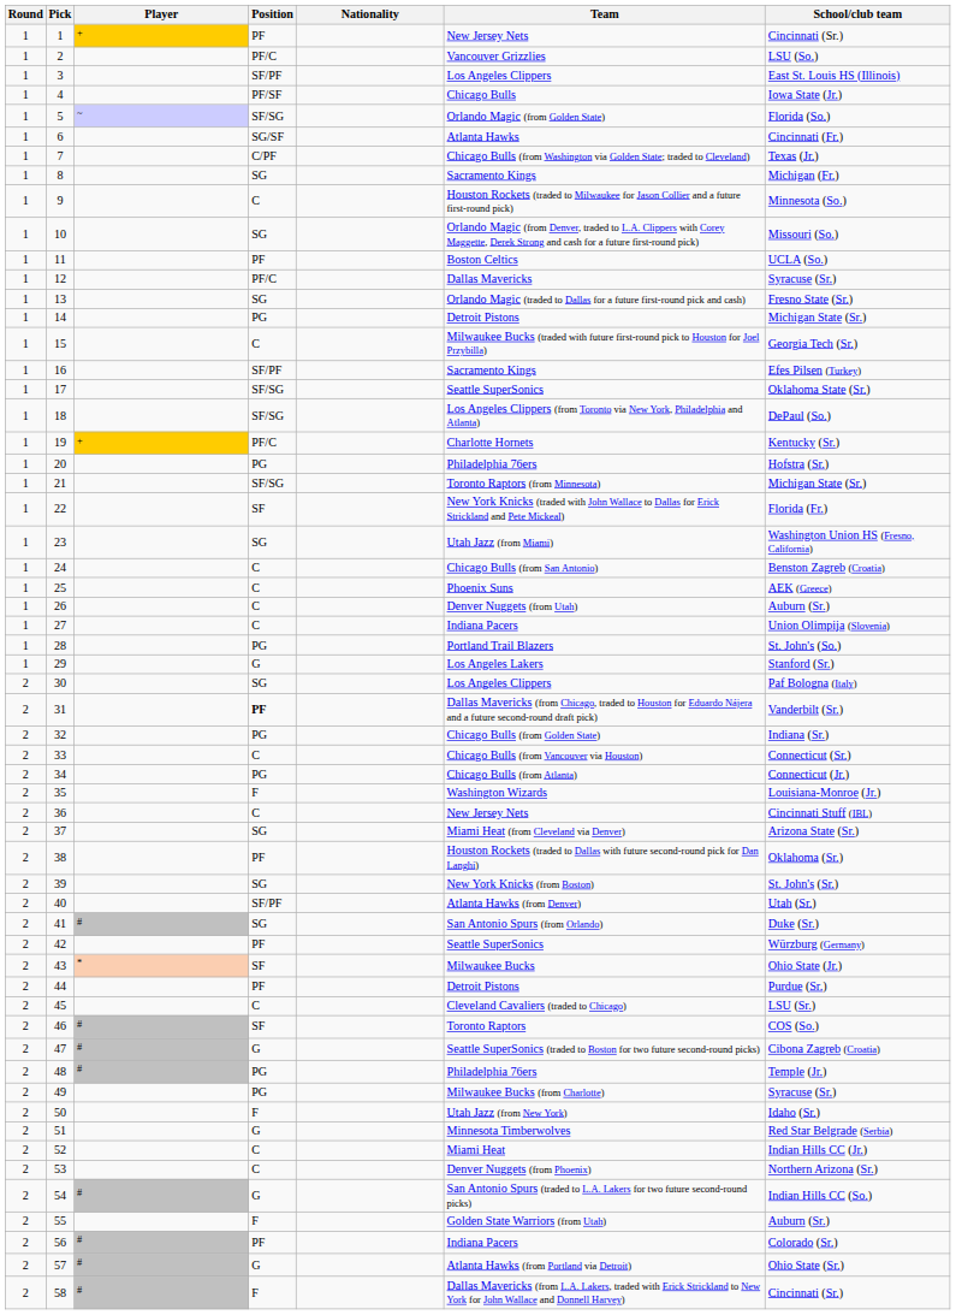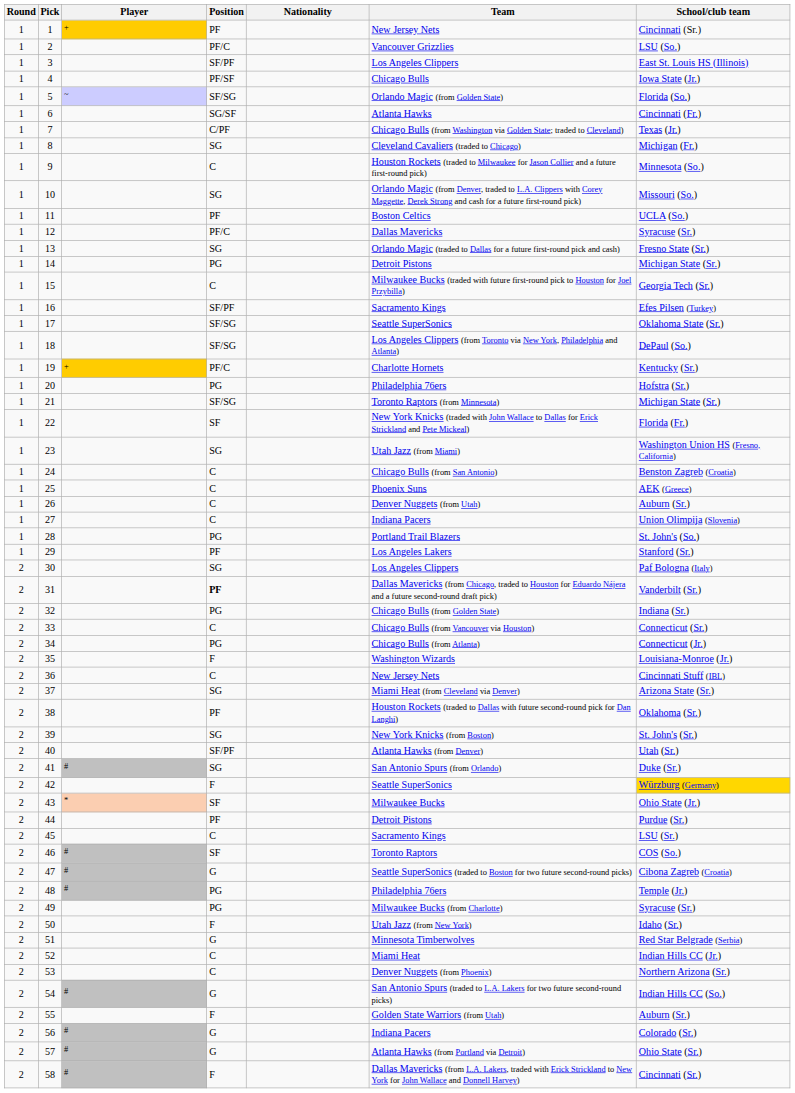 <table class="wikitable sortable sortable">
 <tr>
 <th width="1%">Round</th>
 <th width="1%">Pick</th>
 <th width="19%">Player</th>
 <th width="1%">Position</th>
 <th width="16%">Nationality</th>
 <th width="35%">Team</th>
 <th width="20%">School/club team</th>
 </tr>
 <tr>
 <td align=center>1</td>
 <td align=center>1</td>
 <td bgcolor="#FFCC00"><sup>+</sup></td>
 <td>PF</td>
 <td></td>
 <td><a href='#'>New Jersey Nets</a></td>
 <td><a href='#'>Cincinnati</a> (Sr.)</td>
 </tr>
 <tr>
 <td align=center>1</td>
 <td align=center>2</td>
 <td></td>
 <td>PF/C</td>
 <td></td>
 <td><a href='#'>Vancouver Grizzlies</a></td>
 <td><a href='#'>LSU</a> (<a href='#'>So.</a>)</td>
 </tr>
 <tr>
 <td align=center>1</td>
 <td align=center>3</td>
 <td></td>
 <td>SF/PF</td>
 <td></td>
 <td><a href='#'>Los Angeles Clippers</a></td>
 <td><a href='#'>East St. Louis HS (Illinois)</a></td>
 </tr>
 <tr>
 <td align=center>1</td>
 <td align=center>4</td>
 <td></td>
 <td>PF/SF</td>
 <td></td>
 <td><a href='#'>Chicago Bulls</a></td>
 <td><a href='#'>Iowa State</a> (<a href='#'>Jr.</a>)</td>
 </tr>
 <tr>
 <td align=center>1</td>
 <td align=center>5</td>
 <td bgcolor="CCCCFF"><sup>~</sup></td>
 <td>SF/SG</td>
 <td></td>
 <td><a href='#'>Orlando Magic</a> <small>(from <a href='#'>Golden State</a>)</small></td>
 <td><a href='#'>Florida</a> (<a href='#'>So.</a>)</td>
 </tr>
 <tr>
 <td align=center>1</td>
 <td align=center>6</td>
 <td></td>
 <td>SG/SF</td>
 <td></td>
 <td><a href='#'>Atlanta Hawks</a></td>
 <td><a href='#'>Cincinnati</a> (<a href='#'>Fr.</a>)</td>
 </tr>
 <tr>
 <td align=center>1</td>
 <td align=center>7</td>
 <td></td>
 <td>C/PF</td>
 <td></td>
 <td><a href='#'>Chicago Bulls</a> <small>(from <a href='#'>Washington</a> via <a href='#'>Golden State</a>; traded to <a href='#'>Cleveland</a>)</small></td>
 <td><a href='#'>Texas</a> (<a href='#'>Jr.</a>)</td>
 </tr>
 <tr>
 <td align=center>1</td>
 <td align=center>8</td>
 <td></td>
 <td>SG</td>
 <td></td>
-<td><a href='#'>Sacramento Kings</a></td>
+<td><a href='#'>Cleveland Cavaliers</a> <small>(traded to <a href='#'>Chicago</a>)</small></td>
 <td><a href='#'>Michigan</a> (<a href='#'>Fr.</a>)</td>
 </tr>
 <tr>
 <td align=center>1</td>
 <td align=center>9</td>
 <td></td>
 <td>C</td>
 <td></td>
 <td><a href='#'>Houston Rockets</a> <small>(traded to <a href='#'>Milwaukee</a> for <a href='#'>Jason Collier</a> and a future first-round pick)</small></td>
 <td><a href='#'>Minnesota</a> (<a href='#'>So.</a>)</td>
 </tr>
 <tr>
 <td align=center>1</td>
 <td align=center>10</td>
 <td></td>
 <td>SG</td>
 <td></td>
 <td><a href='#'>Orlando Magic</a> <small>(from <a href='#'>Denver</a>, traded to <a href='#'>L.A. Clippers</a> with <a href='#'>Corey Maggette</a>, <a href='#'>Derek Strong</a> and cash for a future first-round pick)</small></td>
 <td><a href='#'>Missouri</a> (<a href='#'>So.</a>)</td>
 </tr>
 <tr>
 <td align=center>1</td>
 <td align=center>11</td>
 <td></td>
 <td>PF</td>
 <td></td>
 <td><a href='#'>Boston Celtics</a></td>
 <td><a href='#'>UCLA</a> (<a href='#'>So.</a>)</td>
 </tr>
 <tr>
 <td align=center>1</td>
 <td align=center>12</td>
 <td></td>
 <td>PF/C</td>
 <td></td>
 <td><a href='#'>Dallas Mavericks</a></td>
 <td><a href='#'>Syracuse</a> (<a href='#'>Sr.</a>)</td>
 </tr>
 <tr>
 <td align=center>1</td>
 <td align=center>13</td>
 <td></td>
 <td>SG</td>
 <td></td>
 <td><a href='#'>Orlando Magic</a> <small>(traded to <a href='#'>Dallas</a> for a future first-round pick and cash)</small></td>
 <td><a href='#'>Fresno State</a> (<a href='#'>Sr.</a>)</td>
 </tr>
 <tr>
 <td align=center>1</td>
 <td align=center>14</td>
 <td></td>
 <td>PG</td>
 <td></td>
 <td><a href='#'>Detroit Pistons</a></td>
 <td><a href='#'>Michigan State</a> (<a href='#'>Sr.</a>)</td>
 </tr>
 <tr>
 <td align=center>1</td>
 <td align=center>15</td>
 <td></td>
 <td>C</td>
 <td></td>
 <td><a href='#'>Milwaukee Bucks</a> <small>(traded with future first-round pick to <a href='#'>Houston</a> for <a href='#'>Joel Przybilla</a>)</small></td>
 <td><a href='#'>Georgia Tech</a> (<a href='#'>Sr.</a>)</td>
 </tr>
 <tr>
 <td align=center>1</td>
 <td align=center>16</td>
 <td></td>
 <td>SF/PF</td>
 <td></td>
 <td><a href='#'>Sacramento Kings</a></td>
 <td><a href='#'>Efes Pilsen</a> <small>(<a href='#'>Turkey</a>)</small></td>
 </tr>
 <tr>
 <td align=center>1</td>
 <td align=center>17</td>
 <td></td>
 <td>SF/SG</td>
 <td></td>
 <td><a href='#'>Seattle SuperSonics</a></td>
 <td><a href='#'>Oklahoma State</a> (<a href='#'>Sr.</a>)</td>
 </tr>
 <tr>
 <td align=center>1</td>
 <td align=center>18</td>
 <td></td>
 <td>SF/SG</td>
 <td></td>
 <td><a href='#'>Los Angeles Clippers</a> <small>(from <a href='#'>Toronto</a> via <a href='#'>New York</a>, <a href='#'>Philadelphia</a> and <a href='#'>Atlanta</a>)</small></td>
 <td><a href='#'>DePaul</a> (<a href='#'>So.</a>)</td>
 </tr>
 <tr>
 <td align=center>1</td>
 <td align=center>19</td>
 <td bgcolor="#FFCC00"><sup>+</sup></td>
 <td>PF/C</td>
 <td></td>
 <td><a href='#'>Charlotte Hornets</a></td>
 <td><a href='#'>Kentucky</a> (<a href='#'>Sr.</a>)</td>
 </tr>
 <tr>
 <td align=center>1</td>
 <td align=center>20</td>
 <td></td>
 <td>PG</td>
 <td></td>
 <td><a href='#'>Philadelphia 76ers</a></td>
 <td><a href='#'>Hofstra</a> (<a href='#'>Sr.</a>)</td>
 </tr>
 <tr>
 <td align=center>1</td>
 <td align=center>21</td>
 <td></td>
 <td>SF/SG</td>
 <td></td>
 <td><a href='#'>Toronto Raptors</a> <small>(from <a href='#'>Minnesota</a>)</small></td>
 <td><a href='#'>Michigan State</a> (<a href='#'>Sr.</a>)</td>
 </tr>
 <tr>
 <td align=center>1</td>
 <td align=center>22</td>
 <td></td>
 <td>SF</td>
 <td></td>
 <td><a href='#'>New York Knicks</a> <small>(traded with <a href='#'>John Wallace</a> to <a href='#'>Dallas</a> for <a href='#'>Erick Strickland</a> and <a href='#'>Pete Mickeal</a>)</small></td>
 <td><a href='#'>Florida</a> (<a href='#'>Fr.</a>)</td>
 </tr>
 <tr>
 <td align=center>1</td>
 <td align=center>23</td>
 <td></td>
 <td>SG</td>
 <td></td>
 <td><a href='#'>Utah Jazz</a> <small>(from <a href='#'>Miami</a>)</small></td>
 <td><a href='#'>Washington Union HS</a> <small>(<a href='#'>Fresno, California</a>)</small></td>
 </tr>
 <tr>
 <td align=center>1</td>
 <td align=center>24</td>
 <td></td>
 <td>C</td>
 <td></td>
 <td><a href='#'>Chicago Bulls</a> <small>(from <a href='#'>San Antonio</a>)</small></td>
 <td><a href='#'>Benston Zagreb</a> <small>(<a href='#'>Croatia</a>)</small></td>
 </tr>
 <tr>
 <td align=center>1</td>
 <td align=center>25</td>
 <td></td>
 <td>C</td>
 <td></td>
 <td><a href='#'>Phoenix Suns</a></td>
 <td><a href='#'>AEK</a> <small>(<a href='#'>Greece</a>)</small></td>
 </tr>
 <tr>
 <td align=center>1</td>
 <td align=center>26</td>
 <td></td>
 <td>C</td>
 <td></td>
 <td><a href='#'>Denver Nuggets</a> <small>(from <a href='#'>Utah</a>)</small></td>
 <td><a href='#'>Auburn</a> (<a href='#'>Sr.</a>)</td>
 </tr>
 <tr>
 <td align=center>1</td>
 <td align=center>27</td>
 <td></td>
 <td>C</td>
 <td></td>
 <td><a href='#'>Indiana Pacers</a></td>
 <td><a href='#'>Union Olimpija</a> <small>(<a href='#'>Slovenia</a>)</small></td>
 </tr>
 <tr>
 <td align=center>1</td>
 <td align=center>28</td>
 <td></td>
 <td>PG</td>
 <td></td>
 <td><a href='#'>Portland Trail Blazers</a></td>
 <td><a href='#'>St. John's</a> (<a href='#'>So.</a>)</td>
 </tr>
 <tr>
 <td align=center>1</td>
 <td align=center>29</td>
 <td></td>
-<td>G</td>
+<td>PF</td>
 <td></td>
 <td><a href='#'>Los Angeles Lakers</a></td>
 <td><a href='#'>Stanford</a> (<a href='#'>Sr.</a>)</td>
 </tr>
 <tr>
 <td align=center>2</td>
 <td align=center>30</td>
 <td></td>
 <td>SG</td>
 <td><br></td>
 <td><a href='#'>Los Angeles Clippers</a></td>
 <td><a href='#'>Paf Bologna</a> <small>(<a href='#'>Italy</a>)</small></td>
 </tr>
 <tr>
 <td align=center>2</td>
 <td align=center>31</td>
 <td></td>
 <td><strong>PF</strong></td>
 <td></td>
 <td><a href='#'>Dallas Mavericks</a> <small>(from <a href='#'>Chicago</a>, traded to <a href='#'>Houston</a> for <a href='#'>Eduardo Nájera</a> and a future second-round draft pick)</small></td>
 <td><a href='#'>Vanderbilt</a> (<a href='#'>Sr.</a>)</td>
 </tr>
 <tr>
 <td align=center>2</td>
 <td align=center>32</td>
 <td></td>
 <td>PG</td>
 <td></td>
 <td><a href='#'>Chicago Bulls</a> <small>(from <a href='#'>Golden State</a>)</small></td>
 <td><a href='#'>Indiana</a> (<a href='#'>Sr.</a>)</td>
 </tr>
 <tr>
 <td align=center>2</td>
 <td align=center>33</td>
 <td></td>
 <td>C</td>
 <td></td>
 <td><a href='#'>Chicago Bulls</a> <small>(from <a href='#'>Vancouver</a> via <a href='#'>Houston</a>)</small></td>
 <td><a href='#'>Connecticut</a> (<a href='#'>Sr.</a>)</td>
 </tr>
 <tr>
 <td align=center>2</td>
 <td align=center>34</td>
 <td></td>
 <td>PG</td>
 <td></td>
 <td><a href='#'>Chicago Bulls</a> <small>(from <a href='#'>Atlanta</a>)</small></td>
 <td><a href='#'>Connecticut</a> (<a href='#'>Jr.</a>)</td>
 </tr>
 <tr>
 <td align=center>2</td>
 <td align=center>35</td>
 <td></td>
 <td>F</td>
 <td></td>
 <td><a href='#'>Washington Wizards</a></td>
 <td><a href='#'>Louisiana-Monroe</a> (<a href='#'>Jr.</a>)</td>
 </tr>
 <tr>
 <td align=center>2</td>
 <td align=center>36</td>
 <td></td>
 <td>C</td>
 <td></td>
 <td><a href='#'>New Jersey Nets</a></td>
 <td><a href='#'>Cincinnati Stuff</a> <small>(<a href='#'>IBL</a>)</small></td>
 </tr>
 <tr>
 <td align=center>2</td>
 <td align=center>37</td>
 <td></td>
 <td>SG</td>
 <td></td>
 <td><a href='#'>Miami Heat</a> <small>(from <a href='#'>Cleveland</a> via <a href='#'>Denver</a>)</small></td>
 <td><a href='#'>Arizona State</a> (<a href='#'>Sr.</a>)</td>
 </tr>
 <tr>
 <td align=center>2</td>
 <td align=center>38</td>
 <td></td>
 <td>PF</td>
 <td></td>
 <td><a href='#'>Houston Rockets</a> <small>(traded to <a href='#'>Dallas</a> with future second-round pick for <a href='#'>Dan Langhi</a>)</small></td>
 <td><a href='#'>Oklahoma</a> (<a href='#'>Sr.</a>)</td>
 </tr>
 <tr>
 <td align=center>2</td>
 <td align=center>39</td>
 <td></td>
 <td>SG</td>
 <td></td>
 <td><a href='#'>New York Knicks</a> <small>(from <a href='#'>Boston</a>)</small></td>
 <td><a href='#'>St. John's</a> (<a href='#'>Sr.</a>)</td>
 </tr>
 <tr>
 <td align=center>2</td>
 <td align=center>40</td>
 <td></td>
 <td>SF/PF</td>
 <td></td>
 <td><a href='#'>Atlanta Hawks</a> <small>(from <a href='#'>Denver</a>)</small></td>
 <td><a href='#'>Utah</a> (<a href='#'>Sr.</a>)</td>
 </tr>
 <tr>
 <td align=center>2</td>
 <td align=center>41</td>
 <td bgcolor="C0C0C0"><sup>#</sup></td>
 <td>SG</td>
 <td></td>
 <td><a href='#'>San Antonio Spurs</a> <small>(from <a href='#'>Orlando</a>)</small></td>
 <td><a href='#'>Duke</a> (<a href='#'>Sr.</a>)</td>
 </tr>
 <tr>
 <td align=center>2</td>
 <td align=center>42</td>
 <td></td>
-<td>PF</td>
+<td>F</td>
 <td></td>
 <td><a href='#'>Seattle SuperSonics</a></td>
-<td><a href='#'>Würzburg</a> <small>(<a href='#'>Germany</a>)</small></td>
+<td style="background: gold;"><a href='#'>Würzburg</a> <small>(<a href='#'>Germany</a>)</small></td>
 </tr>
 <tr>
 <td align=center>2</td>
 <td align=center>43</td>
 <td bgcolor="#FBCEB1"><sup>*</sup></td>
 <td>SF</td>
 <td></td>
 <td><a href='#'>Milwaukee Bucks</a></td>
 <td><a href='#'>Ohio State</a> (<a href='#'>Jr.</a>)</td>
 </tr>
 <tr>
 <td align=center>2</td>
 <td align=center>44</td>
 <td></td>
 <td>PF</td>
 <td></td>
 <td><a href='#'>Detroit Pistons</a></td>
 <td><a href='#'>Purdue</a> (<a href='#'>Sr.</a>)</td>
 </tr>
 <tr>
 <td align=center>2</td>
 <td align=center>45</td>
 <td></td>
 <td>C</td>
 <td></td>
-<td><a href='#'>Cleveland Cavaliers</a> <small>(traded to <a href='#'>Chicago</a>)</small></td>
+<td><a href='#'>Sacramento Kings</a></td>
 <td><a href='#'>LSU</a> (<a href='#'>Sr.</a>)</td>
 </tr>
 <tr>
 <td align=center>2</td>
 <td align=center>46</td>
 <td bgcolor="C0C0C0"><sup>#</sup></td>
 <td>SF</td>
 <td></td>
 <td><a href='#'>Toronto Raptors</a></td>
 <td><a href='#'>COS</a> (<a href='#'>So.</a>)</td>
 </tr>
 <tr>
 <td align=center>2</td>
 <td align=center>47</td>
 <td bgcolor="C0C0C0"><sup>#</sup></td>
 <td>G</td>
 <td></td>
 <td><a href='#'>Seattle SuperSonics</a> <small>(traded to <a href='#'>Boston</a> for two future second-round picks)</small></td>
 <td><a href='#'>Cibona Zagreb</a> <small>(<a href='#'>Croatia</a>)</small></td>
 </tr>
 <tr>
 <td align=center>2</td>
 <td align=center>48</td>
 <td bgcolor="C0C0C0"><sup>#</sup></td>
 <td>PG</td>
 <td></td>
 <td><a href='#'>Philadelphia 76ers</a></td>
 <td><a href='#'>Temple</a> (<a href='#'>Jr.</a>)</td>
 </tr>
 <tr>
 <td align=center>2</td>
 <td align=center>49</td>
 <td></td>
 <td>PG</td>
 <td></td>
 <td><a href='#'>Milwaukee Bucks</a> <small>(from <a href='#'>Charlotte</a>)</small></td>
 <td><a href='#'>Syracuse</a> (<a href='#'>Sr.</a>)</td>
 </tr>
 <tr>
 <td align=center>2</td>
 <td align=center>50</td>
 <td></td>
 <td>F</td>
 <td></td>
 <td><a href='#'>Utah Jazz</a> <small>(from <a href='#'>New York</a>)</small></td>
 <td><a href='#'>Idaho</a> (<a href='#'>Sr.</a>)</td>
 </tr>
 <tr>
 <td align=center>2</td>
 <td align=center>51</td>
 <td></td>
 <td>G</td>
 <td></td>
 <td><a href='#'>Minnesota Timberwolves</a></td>
 <td><a href='#'>Red Star Belgrade</a> <small>(<a href='#'>Serbia</a>)</small></td>
 </tr>
 <tr>
 <td align=center>2</td>
 <td align=center>52</td>
 <td></td>
 <td>C</td>
 <td></td>
 <td><a href='#'>Miami Heat</a></td>
 <td><a href='#'>Indian Hills CC</a> (<a href='#'>Jr.</a>)</td>
 </tr>
 <tr>
 <td align=center>2</td>
 <td align=center>53</td>
 <td></td>
 <td>C</td>
 <td></td>
 <td><a href='#'>Denver Nuggets</a> <small>(from <a href='#'>Phoenix</a>)</small></td>
 <td><a href='#'>Northern Arizona</a> (<a href='#'>Sr.</a>)</td>
 </tr>
 <tr>
 <td align=center>2</td>
 <td align=center>54</td>
 <td bgcolor="C0C0C0"><sup>#</sup></td>
 <td>G</td>
 <td></td>
 <td><a href='#'>San Antonio Spurs</a> <small>(traded to <a href='#'>L.A. Lakers</a> for two future second-round picks)</small></td>
 <td><a href='#'>Indian Hills CC</a> (<a href='#'>So.</a>)</td>
 </tr>
 <tr>
 <td align=center>2</td>
 <td align=center>55</td>
 <td></td>
 <td>F</td>
 <td></td>
 <td><a href='#'>Golden State Warriors</a> <small>(from <a href='#'>Utah</a>)</small></td>
 <td><a href='#'>Auburn</a> (<a href='#'>Sr.</a>)</td>
 </tr>
 <tr>
 <td align=center>2</td>
 <td align=center>56</td>
 <td bgcolor="C0C0C0"><sup>#</sup></td>
-<td>PF</td>
+<td>G</td>
 <td></td>
 <td><a href='#'>Indiana Pacers</a></td>
 <td><a href='#'>Colorado</a> (<a href='#'>Sr.</a>)</td>
 </tr>
 <tr>
 <td align=center>2</td>
 <td align=center>57</td>
 <td bgcolor="C0C0C0"><sup>#</sup></td>
 <td>G</td>
 <td></td>
 <td><a href='#'>Atlanta Hawks</a> <small> (from <a href='#'>Portland</a> via <a href='#'>Detroit</a>)</small></td>
 <td><a href='#'>Ohio State</a> (<a href='#'>Sr.</a>)</td>
 </tr>
 <tr>
 <td align=center>2</td>
 <td align=center>58</td>
 <td bgcolor="C0C0C0"><sup>#</sup></td>
 <td>F</td>
 <td></td>
 <td><a href='#'>Dallas Mavericks</a> <small>(from <a href='#'>L.A. Lakers</a>, traded with <a href='#'>Erick Strickland</a> to <a href='#'>New York</a> for <a href='#'>John Wallace</a> and <a href='#'>Donnell Harvey</a>)</small></td>
 <td><a href='#'>Cincinnati</a> (<a href='#'>Sr.</a>)</td>
 </tr>
 </table>
